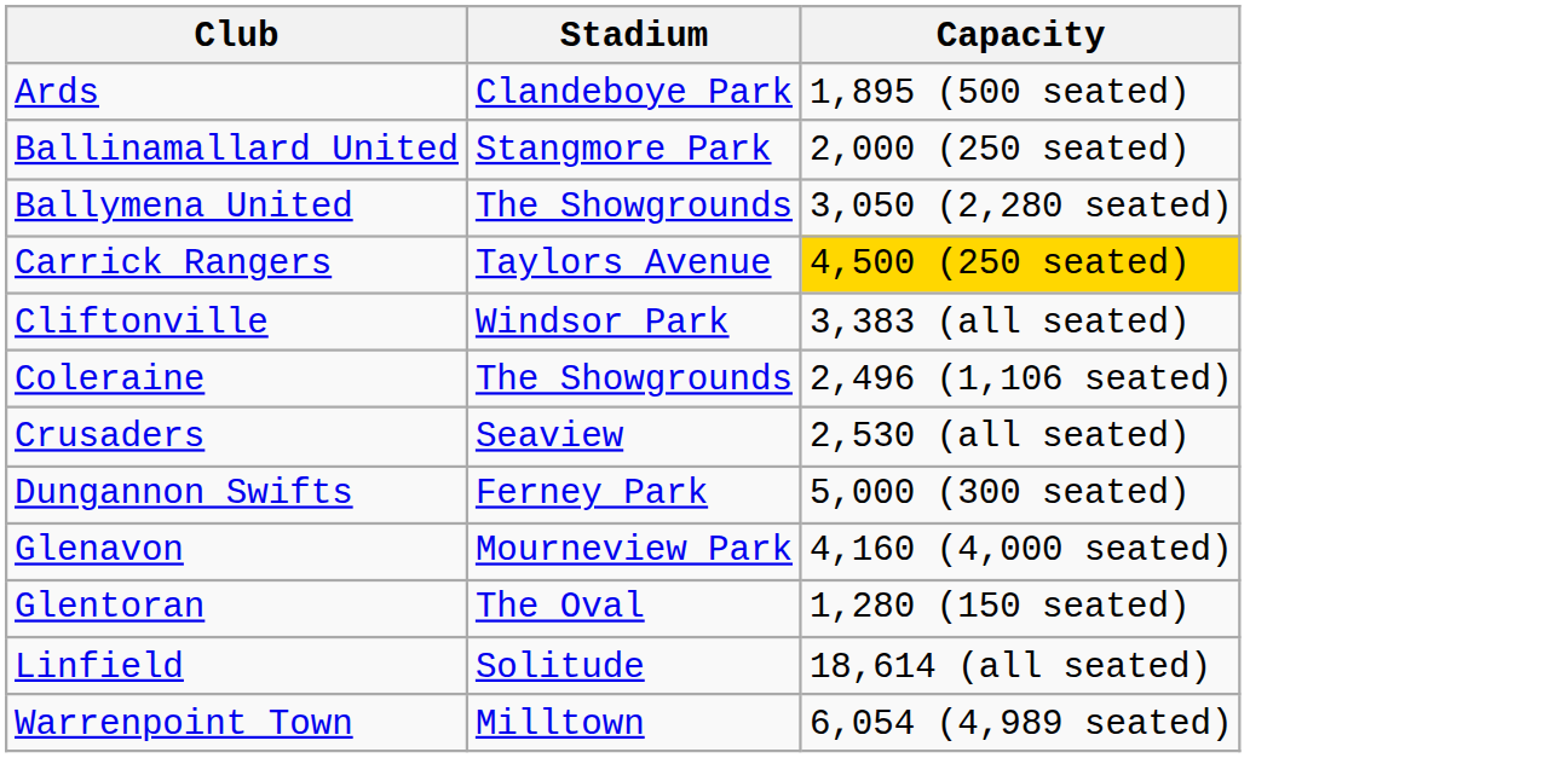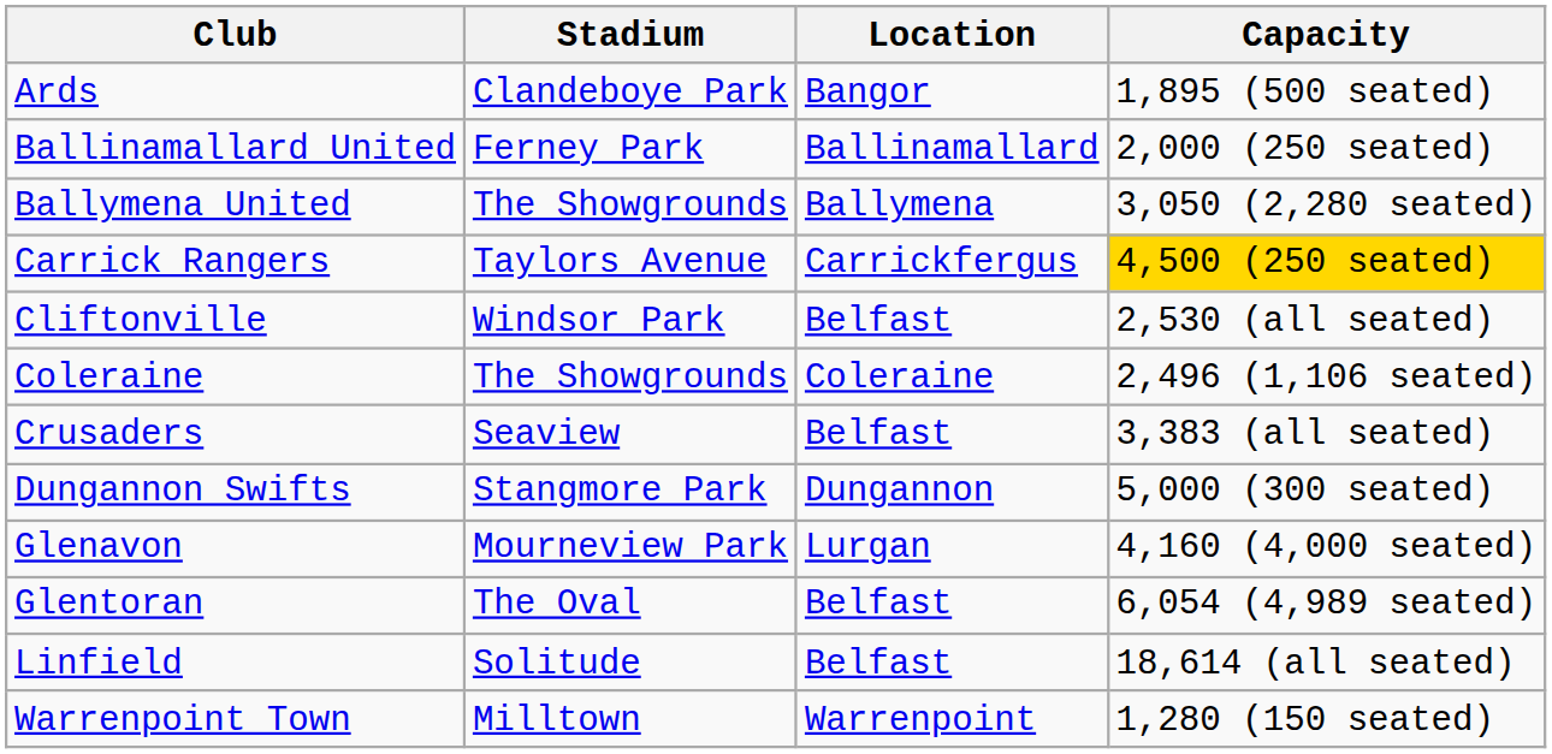 <table class="wikitable sortable">
 <tr>
 <th>Club</th>
 <th>Stadium</th>
+<th>Location</th>
 <th>Capacity</th>
 </tr>
 <tr>
 <td><a href='#'>Ards</a></td>
 <td><a href='#'>Clandeboye Park</a></td>
+<td><a href='#'>Bangor</a></td>
 <td>1,895 (500 seated)</td>
 </tr>
 <tr>
 <td><a href='#'>Ballinamallard United</a></td>
-<td><a href='#'>Stangmore Park</a></td>
+<td><a href='#'>Ferney Park</a></td>
+<td><a href='#'>Ballinamallard</a></td>
 <td>2,000 (250 seated)</td>
 </tr>
 <tr>
 <td><a href='#'>Ballymena United</a></td>
 <td><a href='#'>The Showgrounds</a></td>
+<td><a href='#'>Ballymena</a></td>
 <td>3,050 (2,280 seated)</td>
 </tr>
 <tr>
 <td><a href='#'>Carrick Rangers</a></td>
 <td><a href='#'>Taylors Avenue</a></td>
+<td><a href='#'>Carrickfergus</a></td>
 <td style="background: gold;">4,500 (250 seated)</td>
 </tr>
 <tr>
 <td><a href='#'>Cliftonville</a></td>
 <td><a href='#'>Windsor Park</a></td>
-<td>3,383 (all seated)</td>
+<td><a href='#'>Belfast</a></td>
+<td>2,530 (all seated)</td>
 </tr>
 <tr>
 <td><a href='#'>Coleraine</a></td>
 <td><a href='#'>The Showgrounds</a></td>
+<td><a href='#'>Coleraine</a></td>
 <td>2,496 (1,106 seated)</td>
 </tr>
 <tr>
 <td><a href='#'>Crusaders</a></td>
 <td><a href='#'>Seaview</a></td>
-<td>2,530 (all seated)</td>
+<td><a href='#'>Belfast</a></td>
+<td>3,383 (all seated)</td>
 </tr>
 <tr>
 <td><a href='#'>Dungannon Swifts</a></td>
-<td><a href='#'>Ferney Park</a></td>
+<td><a href='#'>Stangmore Park</a></td>
+<td><a href='#'>Dungannon</a></td>
 <td>5,000 (300 seated)</td>
 </tr>
 <tr>
 <td><a href='#'>Glenavon</a></td>
 <td><a href='#'>Mourneview Park</a></td>
+<td><a href='#'>Lurgan</a></td>
 <td>4,160 (4,000 seated)</td>
 </tr>
 <tr>
 <td><a href='#'>Glentoran</a></td>
 <td><a href='#'>The Oval</a></td>
-<td>1,280 (150 seated)</td>
+<td><a href='#'>Belfast</a></td>
+<td>6,054 (4,989 seated)</td>
 </tr>
 <tr>
 <td><a href='#'>Linfield</a></td>
 <td><a href='#'>Solitude</a></td>
+<td><a href='#'>Belfast</a></td>
 <td>18,614 (all seated)</td>
 </tr>
 <tr>
 <td><a href='#'>Warrenpoint Town</a></td>
 <td><a href='#'>Milltown</a></td>
-<td>6,054 (4,989 seated)</td>
+<td><a href='#'>Warrenpoint</a></td>
+<td>1,280 (150 seated)</td>
 </tr>
 </table>
